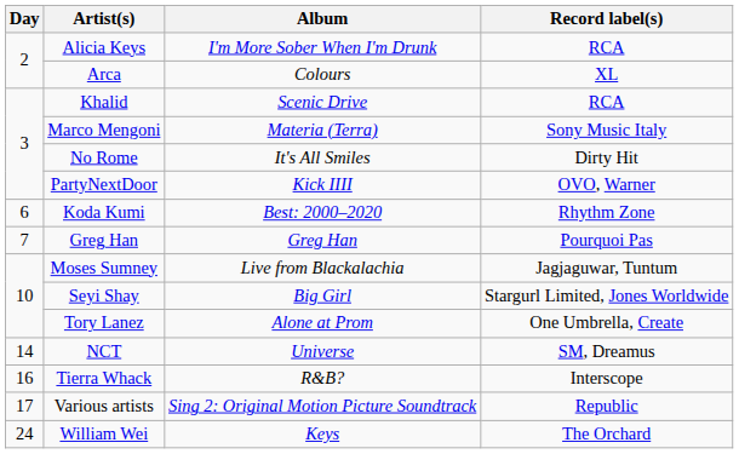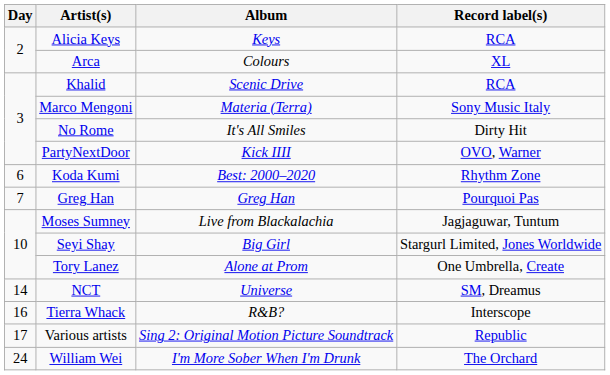 <table class="wikitable" style="text-align:center;">
 <tr>
 <th scope="col">Day</th>
 <th scope="col">Artist(s)</th>
 <th scope="col">Album</th>
 <th scope="col">Record label(s)</th>
 </tr>
 <tr>
 <td rowspan="2">2</td>
 <td><a href='#'>Alicia Keys</a></td>
-<td><em><a href='#'>I'm More Sober When I'm Drunk</a></em></td>
+<td><em><a href='#'>Keys</a></em></td>
 <td><a href='#'>RCA</a></td>
 </tr>
 <tr>
 <td><a href='#'>Arca</a></td>
 <td><em>Colours</em></td>
 <td><a href='#'>XL</a></td>
 </tr>
 <tr>
 <td rowspan="4">3</td>
 <td><a href='#'>Khalid</a></td>
 <td><em><a href='#'>Scenic Drive</a></em></td>
 <td><a href='#'>RCA</a></td>
 </tr>
 <tr>
 <td><a href='#'>Marco Mengoni</a></td>
 <td><em><a href='#'>Materia (Terra)</a></em></td>
 <td><a href='#'>Sony Music Italy</a></td>
 </tr>
 <tr>
 <td><a href='#'>No Rome</a></td>
 <td><em>It's All Smiles</em></td>
 <td>Dirty Hit</td>
 </tr>
 <tr>
 <td><a href='#'>PartyNextDoor</a></td>
 <td><em><a href='#'>Kick IIII</a></em></td>
 <td><a href='#'>OVO</a>, <a href='#'>Warner</a></td>
 </tr>
 <tr>
 <td>6</td>
 <td><a href='#'>Koda Kumi</a></td>
 <td><em><a href='#'>Best: 2000–2020</a></em></td>
 <td><a href='#'>Rhythm Zone</a></td>
 </tr>
 <tr>
 <td>7</td>
 <td><a href='#'>Greg Han</a></td>
 <td><em><a href='#'>Greg Han</a></em></td>
 <td><a href='#'>Pourquoi Pas</a></td>
 </tr>
 <tr>
 <td rowspan="3">10</td>
 <td><a href='#'>Moses Sumney</a></td>
 <td><em>Live from Blackalachia</em></td>
 <td>Jagjaguwar, Tuntum</td>
 </tr>
 <tr>
 <td><a href='#'>Seyi Shay</a></td>
 <td><em><a href='#'>Big Girl</a></em></td>
 <td>Stargurl Limited, <a href='#'>Jones Worldwide</a></td>
 </tr>
 <tr>
 <td><a href='#'>Tory Lanez</a></td>
 <td><em><a href='#'>Alone at Prom</a></em></td>
 <td>One Umbrella, <a href='#'>Create</a></td>
 </tr>
 <tr>
 <td>14</td>
 <td><a href='#'>NCT</a></td>
 <td><em><a href='#'>Universe</a></em></td>
 <td><a href='#'>SM</a>, Dreamus</td>
 </tr>
 <tr>
 <td>16</td>
 <td><a href='#'>Tierra Whack</a></td>
 <td><em>R&B?</em></td>
 <td>Interscope</td>
 </tr>
 <tr>
 <td>17</td>
 <td>Various artists</td>
 <td><em><a href='#'>Sing 2: Original Motion Picture Soundtrack</a></em></td>
 <td><a href='#'>Republic</a></td>
 </tr>
 <tr>
 <td>24</td>
 <td><a href='#'>William Wei</a></td>
-<td><em><a href='#'>Keys</a></em></td>
+<td><em><a href='#'>I'm More Sober When I'm Drunk</a></em></td>
 <td><a href='#'>The Orchard</a></td>
 </tr>
 </table>
